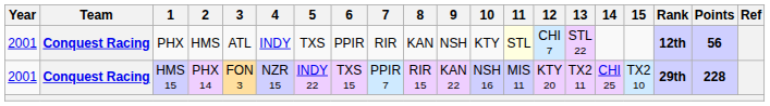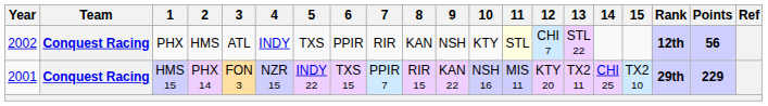 <table class="wikitable" style="text-align:center; font-size:90%">
 <tr>
 <th>Year</th>
 <th>Team</th>
 <th>1</th>
 <th>2</th>
 <th>3</th>
 <th>4</th>
 <th>5</th>
 <th>6</th>
 <th>7</th>
 <th>8</th>
 <th>9</th>
 <th>10</th>
 <th>11</th>
 <th>12</th>
 <th>13</th>
 <th>14</th>
 <th>15</th>
 <th>Rank</th>
 <th>Points</th>
 <th>Ref</th>
 </tr>
 <tr>
-<td><a href='#'>2001</a></td>
+<td><a href='#'>2002</a></td>
 <th><a href='#'>Conquest Racing</a></th>
 <td>PHX</td>
 <td>HMS</td>
 <td>ATL</td>
 <td><a href='#'>INDY</a></td>
 <td>TXS</td>
 <td>PPIR</td>
 <td>RIR</td>
 <td>KAN</td>
 <td>NSH</td>
 <td>KTY</td>
 <td style="background: lightyellow;">STL</td>
 <td style="background:#CFEAFF;">CHI<br><small>7</small></td>
 <td style="background:#EFCFFF;">STL<br><small>22</small></td>
 <td></td>
 <td></td>
 <td style="background:#CFCFFF;"><strong>12th</strong></td>
 <td style="background:#CFCFFF;"><strong>56</strong></td>
 <th></th>
 </tr>
 <tr>
 <td><a href='#'>2001</a></td>
 <th><a href='#'>Conquest Racing</a></th>
 <td style="background:#CFCFFF;">HMS<br><small>15</small></td>
 <td style="background:#EFCFFF;">PHX<br><small>14</small></td>
 <td style="background:#FFDF9F;">FON<br><small>3</small></td>
 <td style="background:#CFCFFF;">NZR<br><small>15</small></td>
 <td style="background:#EFCFFF;"><a href='#'>INDY</a><br><small>22</small></td>
 <td style="background:#EFCFFF;">TXS<br><small>15</small></td>
 <td style="background:#CFEAFF;">PPIR<br><small>7</small></td>
 <td style="background:#EFCFFF;">RIR<br><small>15</small></td>
 <td style="background:#EFCFFF;">KAN<br><small>22</small></td>
 <td style="background:#CFCFFF;">NSH<br><small>16</small></td>
 <td style="background:#CFCFFF;">MIS<br><small>11</small></td>
 <td style="background:#EFCFFF;">KTY<br><small>20</small></td>
 <td style="background:#EFCFFF;">TX2<br><small>11</small></td>
 <td style="background:#EFCFFF;"><a href='#'>CHI</a><br><small>25</small></td>
 <td style="background:#CFEAFF;">TX2<br><small>10</small></td>
 <td style="background:#CFCFFF;"><strong>29th</strong></td>
-<td style="background:#CFCFFF;"><strong>228</strong></td>
+<td style="background:#CFCFFF;"><strong>229</strong></td>
 <th></th>
 </tr>
 <tr>
 <th colspan="20"></th>
 </tr>
 </table>
